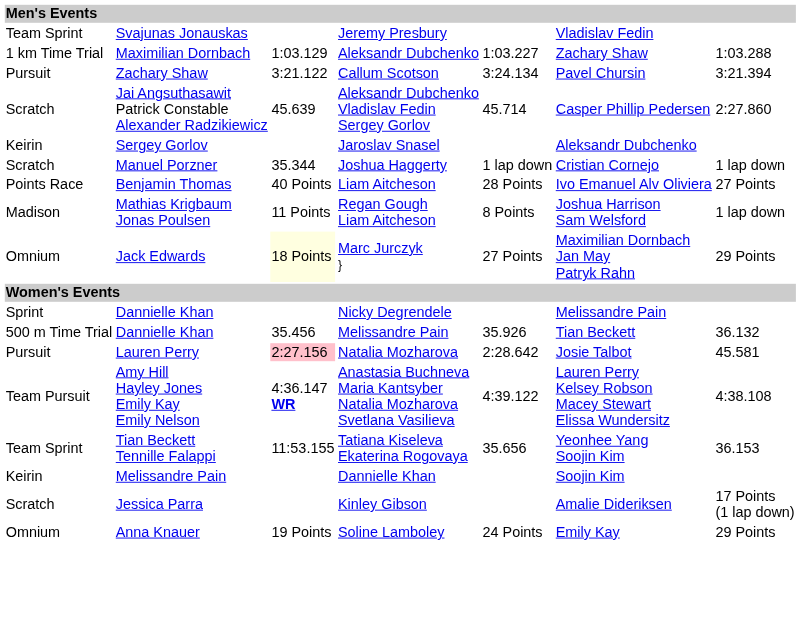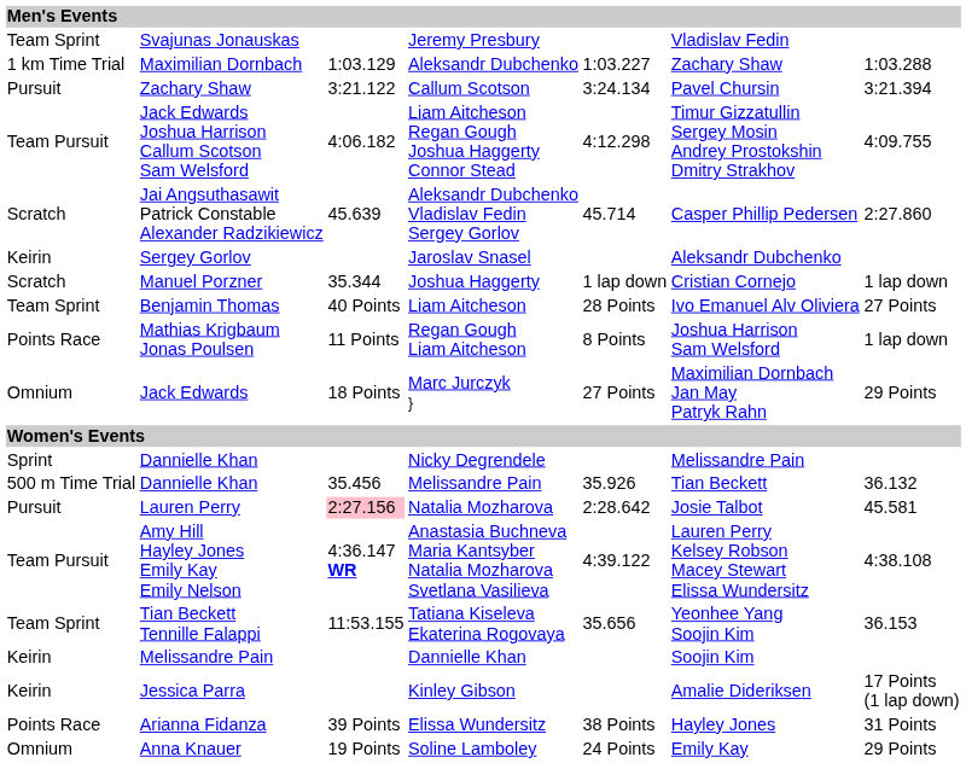 <table>
 <tr bgcolor="#cccccc">
 <td colspan=7><strong>Men's Events</strong></td>
 </tr>
 <tr>
 <td>Team Sprint<br></td>
 <td><a href='#'>Svajunas Jonauskas</a> <br><small></small></td>
 <td></td>
 <td><a href='#'>Jeremy Presbury</a> <br><small></small></td>
 <td></td>
 <td><a href='#'>Vladislav Fedin</a> <br><small></small></td>
 <td></td>
 </tr>
 <tr>
 <td>1 km Time Trial<br></td>
 <td><a href='#'>Maximilian Dornbach</a><br><small></small></td>
 <td>1:03.129</td>
 <td><a href='#'>Aleksandr Dubchenko</a><br><small></small></td>
 <td>1:03.227</td>
 <td><a href='#'>Zachary Shaw</a><br><small></small></td>
 <td>1:03.288</td>
 </tr>
 <tr>
 <td>Pursuit<br></td>
 <td><a href='#'>Zachary Shaw</a><br><small></small></td>
 <td>3:21.122</td>
 <td><a href='#'>Callum Scotson</a><br><small></small></td>
 <td>3:24.134</td>
 <td><a href='#'>Pavel Chursin</a><br></td>
 <td>3:21.394</td>
 </tr>
 <tr>
+<td>Team Pursuit<br></td>
+<td><a href='#'>Jack Edwards</a><br><a href='#'>Joshua Harrison</a><br><a href='#'>Callum Scotson</a><br><a href='#'>Sam Welsford</a><br><small></small></td>
+<td>4:06.182</td>
+<td><a href='#'>Liam Aitcheson</a><br><a href='#'>Regan Gough</a><br><a href='#'>Joshua Haggerty</a><br><a href='#'>Connor Stead</a><br><small></small></td>
+<td>4:12.298</td>
+<td><a href='#'>Timur Gizzatullin</a><br><a href='#'>Sergey Mosin</a><br><a href='#'>Andrey Prostokshin</a><br><a href='#'>Dmitry Strakhov</a><br><small></small></td>
+<td>4:09.755</td>
+</tr>
+<tr>
 <td>Scratch<br></td>
 <td><a href='#'>Jai Angsuthasawit</a><br>Patrick Constable<br><a href='#'>Alexander Radzikiewicz</a><br><small></small></td>
 <td>45.639</td>
 <td><a href='#'>Aleksandr Dubchenko</a><br><a href='#'>Vladislav Fedin</a><br><a href='#'>Sergey Gorlov</a><br><small></small></td>
 <td>45.714</td>
 <td><a href='#'>Casper Phillip Pedersen</a><br><small></small></td>
 <td>2:27.860</td>
 </tr>
 <tr>
 <td>Keirin<br></td>
 <td><a href='#'>Sergey Gorlov</a><br><small></small></td>
 <td></td>
 <td><a href='#'>Jaroslav Snasel</a><br><small></small></td>
 <td></td>
 <td><a href='#'>Aleksandr Dubchenko</a><br><small></small></td>
 <td></td>
 </tr>
 <tr>
 <td>Scratch<br></td>
 <td><a href='#'>Manuel Porzner</a><br><small></small></td>
 <td>35.344</td>
 <td><a href='#'>Joshua Haggerty</a><br><small></small></td>
 <td>1 lap down</td>
 <td><a href='#'>Cristian Cornejo</a><br><small></small></td>
 <td>1 lap down</td>
 </tr>
 <tr>
-<td>Points Race<br></td>
+<td>Team Sprint<br></td>
 <td><a href='#'>Benjamin Thomas</a><br><small></small></td>
 <td>40 Points</td>
 <td><a href='#'>Liam Aitcheson</a><br><small></small></td>
 <td>28 Points</td>
 <td><a href='#'>Ivo Emanuel Alv Oliviera</a><br><small></small></td>
 <td>27 Points</td>
 </tr>
 <tr>
-<td>Madison<br></td>
+<td>Points Race<br></td>
 <td><a href='#'>Mathias Krigbaum</a><br><a href='#'>Jonas Poulsen</a><br><small></small></td>
 <td>11 Points</td>
 <td><a href='#'>Regan Gough</a><br><a href='#'>Liam Aitcheson</a><br><small></small></td>
 <td>8 Points</td>
 <td><a href='#'>Joshua Harrison</a><br><a href='#'>Sam Welsford</a><br><small></small></td>
 <td>1 lap down</td>
 </tr>
 <tr>
 <td>Omnium<br></td>
 <td><a href='#'>Jack Edwards</a><br><small></small></td>
-<td style="background: lightyellow;">18 Points</td>
+<td>18 Points</td>
 <td><a href='#'>Marc Jurczyk</a><br><small>}</small></td>
 <td>27 Points</td>
 <td><a href='#'>Maximilian Dornbach</a><br><a href='#'>Jan May</a><br><a href='#'>Patryk Rahn</a><br><small></small></td>
 <td>29 Points</td>
 </tr>
 <tr bgcolor="#cccccc">
 <td colspan=7><strong>Women's Events</strong></td>
 </tr>
 <tr>
 <td>Sprint<br></td>
 <td><a href='#'>Dannielle Khan</a><br><small></small></td>
 <td></td>
 <td><a href='#'>Nicky Degrendele</a><br><small></small></td>
 <td></td>
 <td><a href='#'>Melissandre Pain</a><br><small></small></td>
 <td></td>
 </tr>
 <tr>
 <td>500 m Time Trial<br></td>
 <td><a href='#'>Dannielle Khan</a><br><small></small></td>
 <td>35.456</td>
 <td><a href='#'>Melissandre Pain</a><br><small></small></td>
 <td>35.926</td>
 <td><a href='#'>Tian Beckett</a><br><small></small></td>
 <td>36.132</td>
 </tr>
 <tr>
 <td>Pursuit<br></td>
 <td><a href='#'>Lauren Perry</a><br><small></small></td>
 <td style="background: pink;">2:27.156</td>
 <td><a href='#'>Natalia Mozharova</a><br><small></small></td>
 <td>2:28.642</td>
 <td><a href='#'>Josie Talbot</a><br><small></small></td>
 <td>45.581</td>
 </tr>
 <tr>
 <td>Team Pursuit<br></td>
 <td><a href='#'>Amy Hill</a><br><a href='#'>Hayley Jones</a><br><a href='#'>Emily Kay</a><br><a href='#'>Emily Nelson</a><br><small></small></td>
 <td>4:36.147<br><strong><a href='#'>WR</a></strong></td>
 <td><a href='#'>Anastasia Buchneva</a><br><a href='#'>Maria Kantsyber</a><br><a href='#'>Natalia Mozharova</a><br><a href='#'>Svetlana Vasilieva</a><br><small></small></td>
 <td>4:39.122</td>
 <td><a href='#'>Lauren Perry</a><br><a href='#'>Kelsey Robson</a><br><a href='#'>Macey Stewart</a><br><a href='#'>Elissa Wundersitz</a><br><small></small></td>
 <td>4:38.108</td>
 </tr>
 <tr>
 <td>Team Sprint<br></td>
 <td><a href='#'>Tian Beckett</a><br><a href='#'>Tennille Falappi</a><br><small></small></td>
 <td>11:53.155</td>
 <td><a href='#'>Tatiana Kiseleva</a><br><a href='#'>Ekaterina Rogovaya</a><br><small></small></td>
 <td>35.656</td>
 <td><a href='#'>Yeonhee Yang</a><br><a href='#'>Soojin Kim</a><br><small></small></td>
 <td>36.153</td>
 </tr>
 <tr>
 <td>Keirin<br></td>
 <td><a href='#'>Melissandre Pain</a><br><small></small></td>
 <td></td>
 <td><a href='#'>Dannielle Khan</a><br><small></small></td>
 <td></td>
 <td><a href='#'>Soojin Kim</a><br><small></small></td>
 <td></td>
 </tr>
 <tr>
-<td>Scratch<br></td>
+<td>Keirin<br></td>
 <td><a href='#'>Jessica Parra</a><br><small></small></td>
 <td></td>
 <td><a href='#'>Kinley Gibson</a><br><small></small></td>
 <td></td>
 <td><a href='#'>Amalie Dideriksen</a><br><small></small></td>
 <td>17 Points<br>(1 lap down)</td>
+</tr>
+<tr>
+<td>Points Race<br></td>
+<td><a href='#'>Arianna Fidanza</a><br><small></small></td>
+<td>39 Points</td>
+<td><a href='#'>Elissa Wundersitz</a><br><small></small></td>
+<td>38 Points</td>
+<td><a href='#'>Hayley Jones</a><br><small></small></td>
+<td>31 Points</td>
 </tr>
 <tr>
 <td>Omnium<br></td>
 <td><a href='#'>Anna Knauer</a><br><small></small></td>
 <td>19 Points</td>
 <td><a href='#'>Soline Lamboley</a><br><small></small></td>
 <td>24 Points</td>
 <td><a href='#'>Emily Kay</a><br><small></small></td>
 <td>29 Points</td>
 </tr>
 </table>
